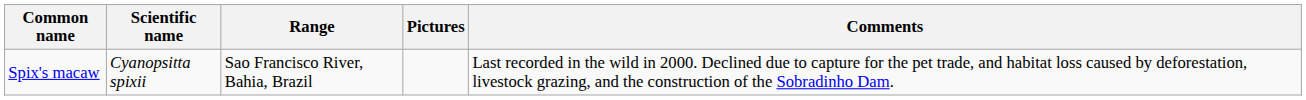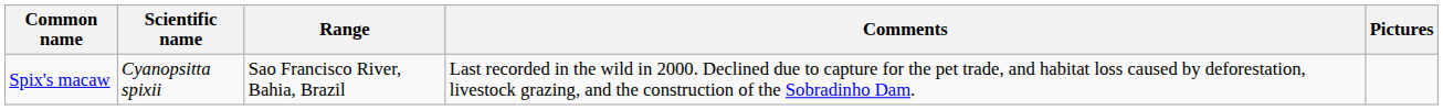 <table class="wikitable sortable">
 <tr>
 <th>Common name</th>
 <th>Scientific name</th>
 <th>Range</th>
+<th class="unsortable">Comments</th>
 <th class="unsortable">Pictures</th>
-<th class="unsortable">Comments</th>
 </tr>
 <tr>
 <td><a href='#'>Spix's macaw</a></td>
 <td><em>Cyanopsitta spixii</em></td>
 <td>Sao Francisco River, Bahia, Brazil</td>
+<td>Last recorded in the wild in 2000. Declined due to capture for the pet trade, and habitat loss caused by deforestation, livestock grazing, and the construction of the <a href='#'>Sobradinho Dam</a>.</td>
 <td></td>
-<td>Last recorded in the wild in 2000. Declined due to capture for the pet trade, and habitat loss caused by deforestation, livestock grazing, and the construction of the <a href='#'>Sobradinho Dam</a>.</td>
 </tr>
 </table>
